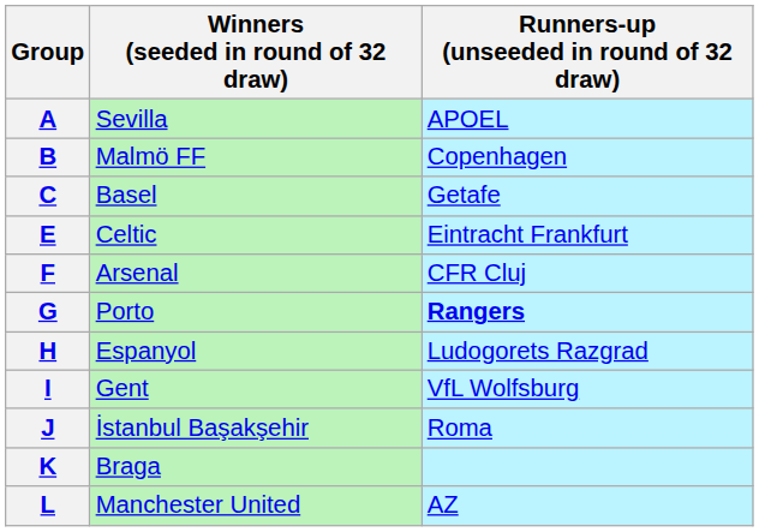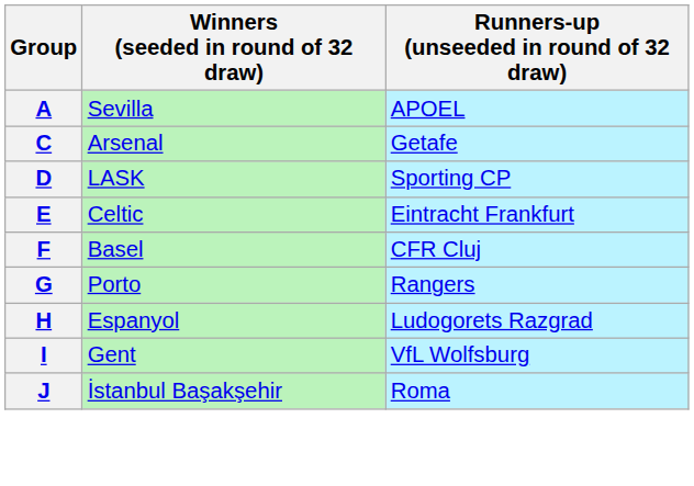 <table class="wikitable">
 <tr>
 <th>Group</th>
 <th width=210>Winners<br>(seeded in round of 32 draw)</th>
 <th width=210>Runners-up<br>(unseeded in round of 32 draw)</th>
 </tr>
 <tr>
 <th><a href='#'>A</a></th>
 <td bgcolor=#BBF3BB> <a href='#'>Sevilla</a></td>
 <td bgcolor=#BBF3FF> <a href='#'>APOEL</a></td>
 </tr>
 <tr>
-<th><a href='#'>B</a></th>
-<td bgcolor=#BBF3BB> <a href='#'>Malmö FF</a></td>
-<td bgcolor=#BBF3FF> <a href='#'>Copenhagen</a></td>
+<th><a href='#'>C</a></th>
+<td bgcolor=#BBF3BB> <a href='#'>Arsenal</a></td>
+<td bgcolor=#BBF3FF> <a href='#'>Getafe</a></td>
 </tr>
 <tr>
-<th><a href='#'>C</a></th>
-<td bgcolor=#BBF3BB> <a href='#'>Basel</a></td>
-<td bgcolor=#BBF3FF> <a href='#'>Getafe</a></td>
+<th><a href='#'>D</a></th>
+<td bgcolor=#BBF3BB> <a href='#'>LASK</a></td>
+<td bgcolor=#BBF3FF> <a href='#'>Sporting CP</a></td>
 </tr>
 <tr>
 <th><a href='#'>E</a></th>
 <td bgcolor=#BBF3BB> <a href='#'>Celtic</a></td>
 <td bgcolor=#BBF3FF> <a href='#'>Eintracht Frankfurt</a></td>
 </tr>
 <tr>
 <th><a href='#'>F</a></th>
-<td bgcolor=#BBF3BB> <a href='#'>Arsenal</a></td>
+<td bgcolor=#BBF3BB> <a href='#'>Basel</a></td>
 <td bgcolor=#BBF3FF> <a href='#'>CFR Cluj</a></td>
 </tr>
 <tr>
 <th><a href='#'>G</a></th>
 <td bgcolor=#BBF3BB> <a href='#'>Porto</a></td>
-<td bgcolor=#BBF3FF><strong> <a href='#'>Rangers</a></strong></td>
+<td bgcolor=#BBF3FF> <a href='#'>Rangers</a></td>
 </tr>
 <tr>
 <th><a href='#'>H</a></th>
 <td bgcolor=#BBF3BB> <a href='#'>Espanyol</a></td>
 <td bgcolor=#BBF3FF> <a href='#'>Ludogorets Razgrad</a></td>
 </tr>
 <tr>
 <th><a href='#'>I</a></th>
 <td bgcolor=#BBF3BB> <a href='#'>Gent</a></td>
 <td bgcolor=#BBF3FF> <a href='#'>VfL Wolfsburg</a></td>
 </tr>
 <tr>
 <th><a href='#'>J</a></th>
 <td bgcolor=#BBF3BB> <a href='#'>İstanbul Başakşehir</a></td>
 <td bgcolor=#BBF3FF> <a href='#'>Roma</a></td>
 </tr>
-<tr>
-<th><a href='#'>K</a></th>
-<td bgcolor=#BBF3BB> <a href='#'>Braga</a></td>
-<td bgcolor=#BBF3FF></td>
-</tr>
-<tr>
-<th><a href='#'>L</a></th>
-<td bgcolor=#BBF3BB> <a href='#'>Manchester United</a></td>
-<td bgcolor=#BBF3FF> <a href='#'>AZ</a></td>
-</tr>
 </table>
